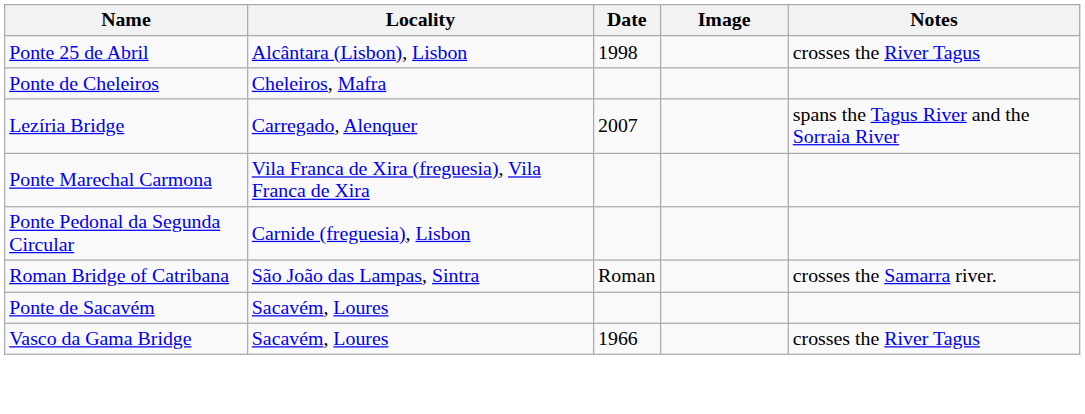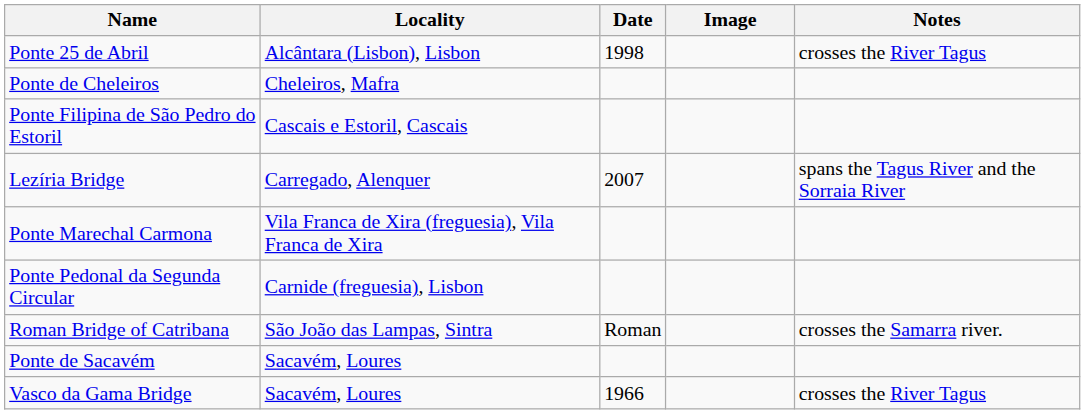 <table class="wikitable sortable">
 <tr>
 <th>Name</th>
 <th>Locality</th>
 <th>Date</th>
 <th class="unsortable" width="96px">Image</th>
 <th class="unsortable">Notes</th>
 </tr>
 <tr>
 <td><a href='#'>Ponte 25 de Abril</a></td>
 <td><a href='#'>Alcântara (Lisbon)</a>, <a href='#'>Lisbon</a></td>
 <td>1998</td>
 <td></td>
 <td>crosses the <a href='#'>River Tagus</a></td>
 </tr>
 <tr>
 <td><a href='#'>Ponte de Cheleiros</a></td>
 <td><a href='#'>Cheleiros</a>, <a href='#'>Mafra</a></td>
+<td></td>
+<td></td>
+<td></td>
+</tr>
+<tr>
+<td><a href='#'>Ponte Filipina de São Pedro do Estoril</a></td>
+<td><a href='#'>Cascais e Estoril</a>, <a href='#'>Cascais</a></td>
 <td></td>
 <td></td>
 <td></td>
 </tr>
 <tr>
 <td><a href='#'>Lezíria Bridge</a></td>
 <td><a href='#'>Carregado</a>, <a href='#'>Alenquer</a></td>
 <td>2007</td>
 <td></td>
 <td>spans the <a href='#'>Tagus River</a> and the <a href='#'>Sorraia River</a></td>
 </tr>
 <tr>
 <td><a href='#'>Ponte Marechal Carmona</a></td>
 <td><a href='#'>Vila Franca de Xira (freguesia)</a>, <a href='#'>Vila Franca de Xira</a></td>
 <td></td>
 <td></td>
 <td></td>
 </tr>
 <tr>
 <td><a href='#'>Ponte Pedonal da Segunda Circular</a></td>
 <td><a href='#'>Carnide (freguesia)</a>, <a href='#'>Lisbon</a></td>
 <td></td>
 <td></td>
 <td></td>
 </tr>
 <tr>
 <td><a href='#'>Roman Bridge of Catribana</a></td>
 <td><a href='#'>São João das Lampas</a>, <a href='#'>Sintra</a></td>
 <td>Roman</td>
 <td></td>
 <td>crosses the <a href='#'>Samarra</a> river.</td>
 </tr>
 <tr>
 <td><a href='#'>Ponte de Sacavém</a></td>
 <td><a href='#'>Sacavém</a>, <a href='#'>Loures</a></td>
 <td></td>
 <td></td>
 <td></td>
 </tr>
 <tr>
 <td><a href='#'>Vasco da Gama Bridge</a></td>
 <td><a href='#'>Sacavém</a>, <a href='#'>Loures</a></td>
 <td>1966</td>
 <td></td>
 <td>crosses the <a href='#'>River Tagus</a></td>
 </tr>
 </table>
